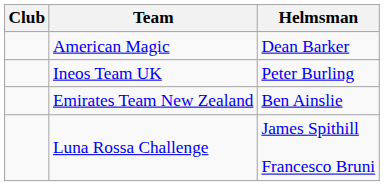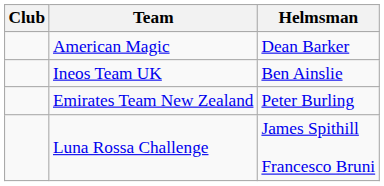 <table class=wikitable>
 <tr>
 <th>Club</th>
 <th>Team</th>
 <th>Helmsman</th>
 </tr>
 <tr>
 <td></td>
 <td><a href='#'>American Magic</a></td>
 <td><a href='#'>Dean Barker</a></td>
 </tr>
 <tr>
 <td></td>
 <td><a href='#'>Ineos Team UK</a></td>
-<td><a href='#'>Peter Burling</a></td>
+<td><a href='#'>Ben Ainslie</a></td>
 </tr>
 <tr>
 <td></td>
 <td><a href='#'>Emirates Team New Zealand</a></td>
-<td><a href='#'>Ben Ainslie</a></td>
+<td><a href='#'>Peter Burling</a></td>
 </tr>
 <tr>
 <td></td>
 <td><a href='#'>Luna Rossa Challenge</a></td>
 <td><a href='#'>James Spithill</a> <br><br><a href='#'>Francesco Bruni</a></td>
 </tr>
 </table>
